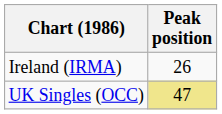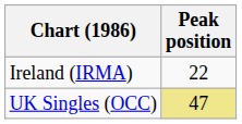 <table class="wikitable">
 <tr>
 <th>Chart (1986)</th>
 <th>Peak<br>position</th>
 </tr>
 <tr>
 <td>Ireland (<a href='#'>IRMA</a>)</td>
-<td style="text-align:center;">26</td>
+<td style="text-align:center;">22</td>
 </tr>
 <tr>
 <td><a href='#'>UK Singles</a> (<a href='#'>OCC</a>)</td>
 <td style="background: khaki; text-align:center;">47</td>
 </tr>
 </table>
